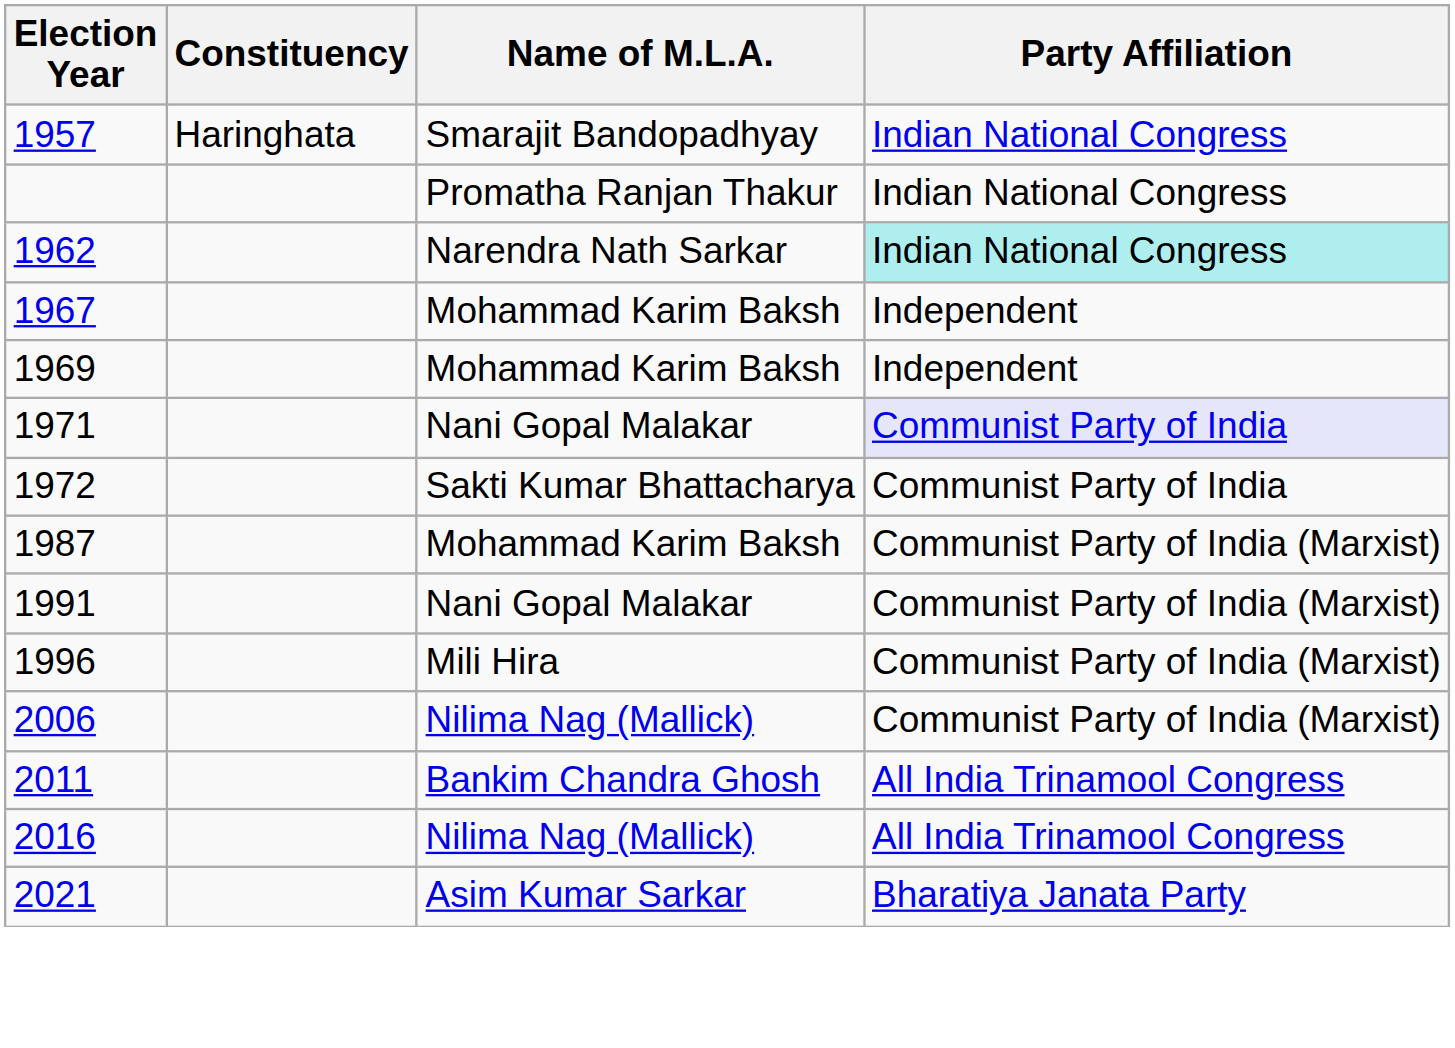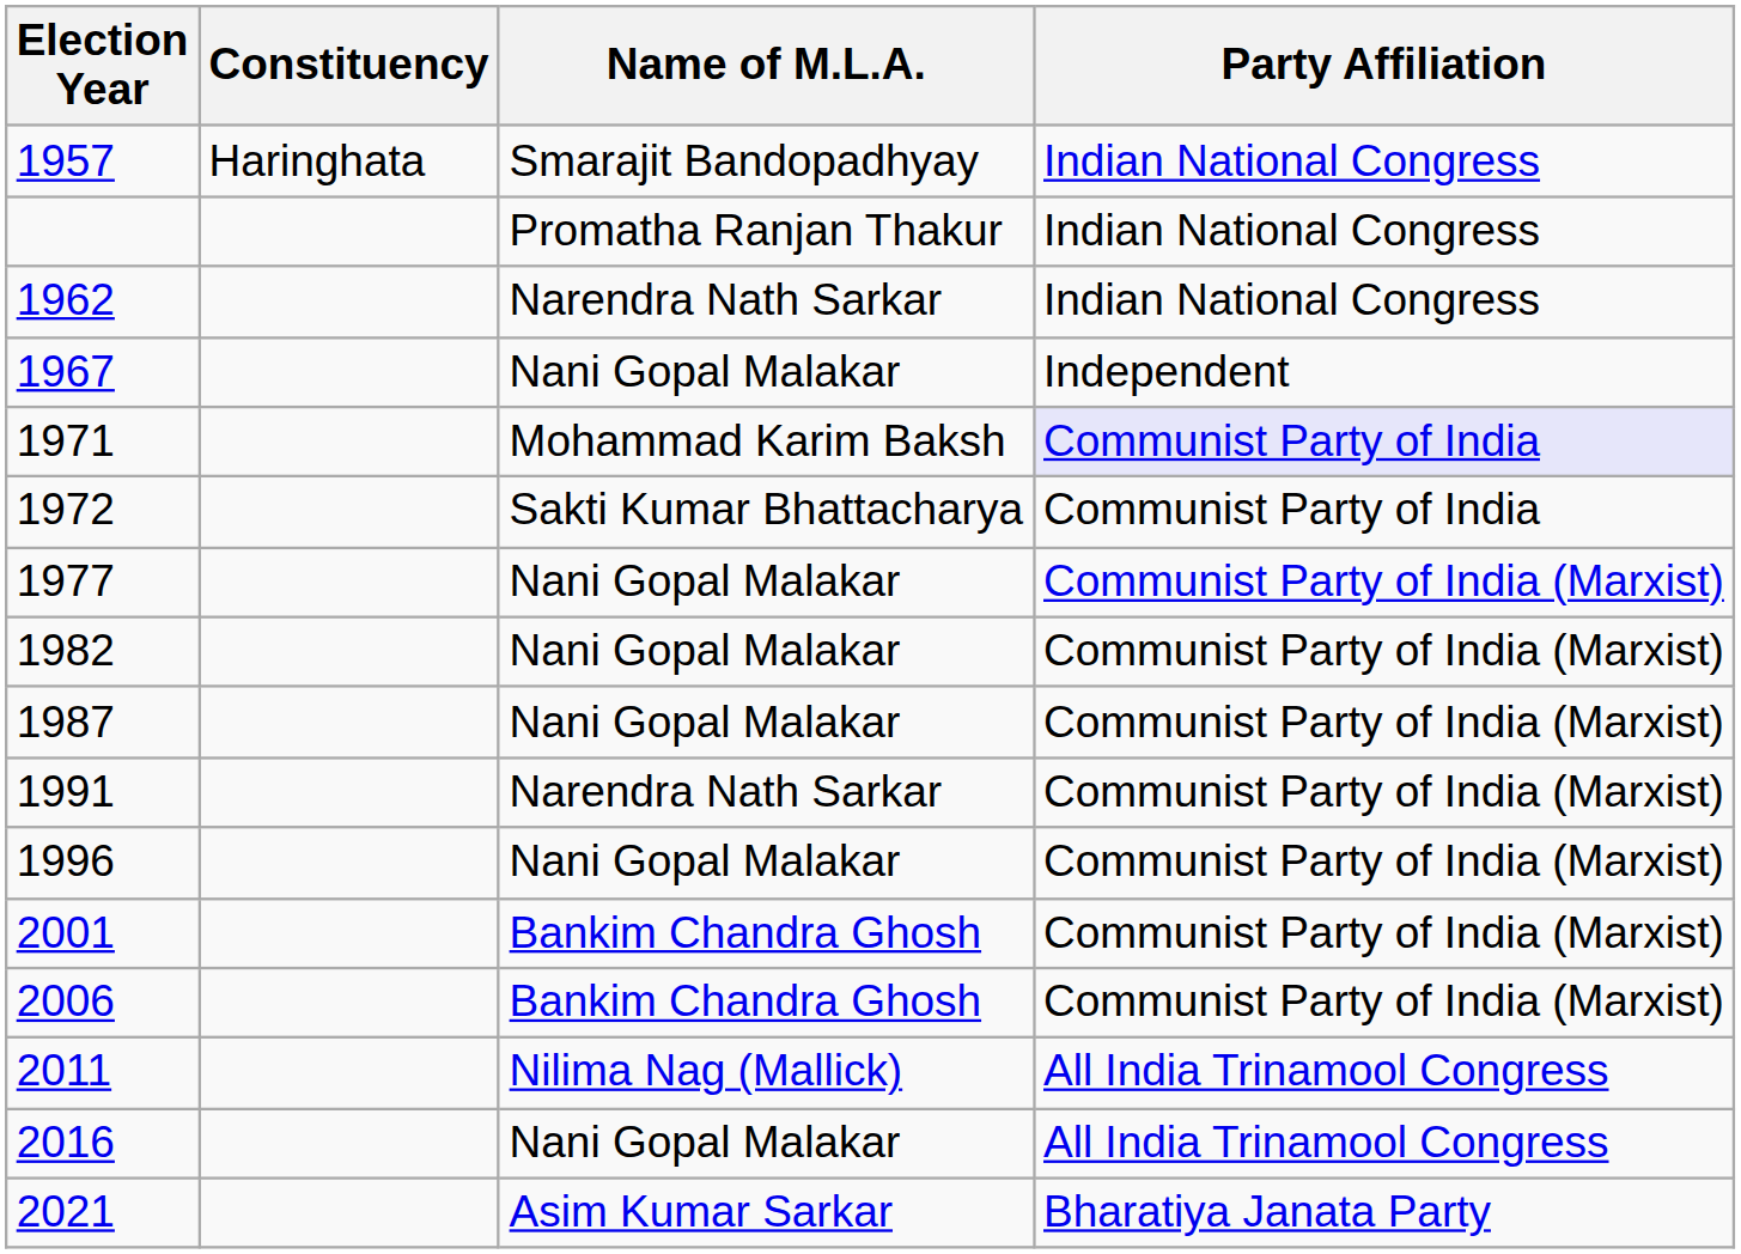 <table class="wikitable sortable"ìÍĦĤĠčw>
 <tr>
 <th>Election<br> Year</th>
 <th>Constituency</th>
 <th>Name of M.L.A.</th>
 <th>Party Affiliation</th>
 </tr>
 <tr>
 <td><a href='#'>1957</a></td>
 <td>Haringhata</td>
 <td>Smarajit Bandopadhyay</td>
 <td><a href='#'>Indian National Congress</a></td>
 </tr>
 <tr>
 <td></td>
 <td></td>
 <td>Promatha Ranjan Thakur</td>
 <td>Indian National Congress</td>
 </tr>
 <tr>
 <td><a href='#'>1962</a></td>
 <td></td>
 <td>Narendra Nath Sarkar</td>
-<td style="background: paleturquoise;">Indian National Congress</td>
+<td>Indian National Congress</td>
 </tr>
 <tr>
 <td><a href='#'>1967</a></td>
 <td></td>
-<td>Mohammad Karim Baksh</td>
-<td>Independent</td>
-</tr>
-<tr>
-<td>1969</td>
-<td></td>
-<td>Mohammad Karim Baksh</td>
+<td>Nani Gopal Malakar</td>
 <td>Independent</td>
 </tr>
 <tr>
 <td>1971</td>
 <td></td>
-<td>Nani Gopal Malakar</td>
+<td>Mohammad Karim Baksh</td>
 <td style="background: lavender;"><a href='#'>Communist Party of India</a></td>
 </tr>
 <tr>
 <td>1972</td>
 <td></td>
 <td>Sakti Kumar Bhattacharya</td>
 <td>Communist Party of India</td>
 </tr>
 <tr>
+<td>1977</td>
+<td></td>
+<td>Nani Gopal Malakar</td>
+<td><a href='#'>Communist Party of India (Marxist)</a></td>
+</tr>
+<tr>
+<td>1982</td>
+<td></td>
+<td>Nani Gopal Malakar</td>
+<td>Communist Party of India (Marxist)</td>
+</tr>
+<tr>
 <td>1987</td>
 <td></td>
-<td>Mohammad Karim Baksh</td>
+<td>Nani Gopal Malakar</td>
 <td>Communist Party of India (Marxist)</td>
 </tr>
 <tr>
 <td>1991</td>
 <td></td>
-<td>Nani Gopal Malakar</td>
+<td>Narendra Nath Sarkar</td>
 <td>Communist Party of India (Marxist)</td>
 </tr>
 <tr>
 <td>1996</td>
 <td></td>
-<td>Mili Hira</td>
+<td>Nani Gopal Malakar</td>
+<td>Communist Party of India (Marxist)</td>
+</tr>
+<tr>
+<td><a href='#'>2001</a></td>
+<td></td>
+<td><a href='#'>Bankim Chandra Ghosh</a></td>
 <td>Communist Party of India (Marxist)</td>
 </tr>
 <tr>
 <td><a href='#'>2006</a></td>
 <td></td>
-<td><a href='#'>Nilima Nag (Mallick)</a></td>
+<td><a href='#'>Bankim Chandra Ghosh</a></td>
 <td>Communist Party of India (Marxist)</td>
 </tr>
 <tr>
 <td><a href='#'>2011</a></td>
 <td></td>
-<td><a href='#'>Bankim Chandra Ghosh</a></td>
+<td><a href='#'>Nilima Nag (Mallick)</a></td>
 <td><a href='#'>All India Trinamool Congress</a></td>
 </tr>
 <tr>
 <td><a href='#'>2016</a></td>
 <td></td>
-<td><a href='#'>Nilima Nag (Mallick)</a></td>
+<td>Nani Gopal Malakar</td>
 <td><a href='#'>All India Trinamool Congress</a></td>
 </tr>
 <tr>
 <td><a href='#'>2021</a></td>
 <td></td>
 <td><a href='#'>Asim Kumar Sarkar</a></td>
 <td><a href='#'>Bharatiya Janata Party</a></td>
 </tr>
 </table>
